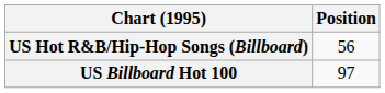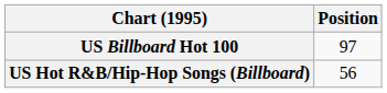 <table class="wikitable sortable plainrowheaders" style="text-align:center">
 <tr>
 <th scope="col">Chart (1995)</th>
 <th scope="col">Position</th>
 </tr>
 <tr>
+<th scope="row">US <em>Billboard</em> Hot 100</th>
+<td>97</td>
+</tr>
+<tr>
 <th scope="row">US Hot R&B/Hip-Hop Songs (<em>Billboard</em>)</th>
 <td>56</td>
 </tr>
-<tr>
-<th scope="row">US <em>Billboard</em> Hot 100</th>
-<td>97</td>
-</tr>
 </table>
